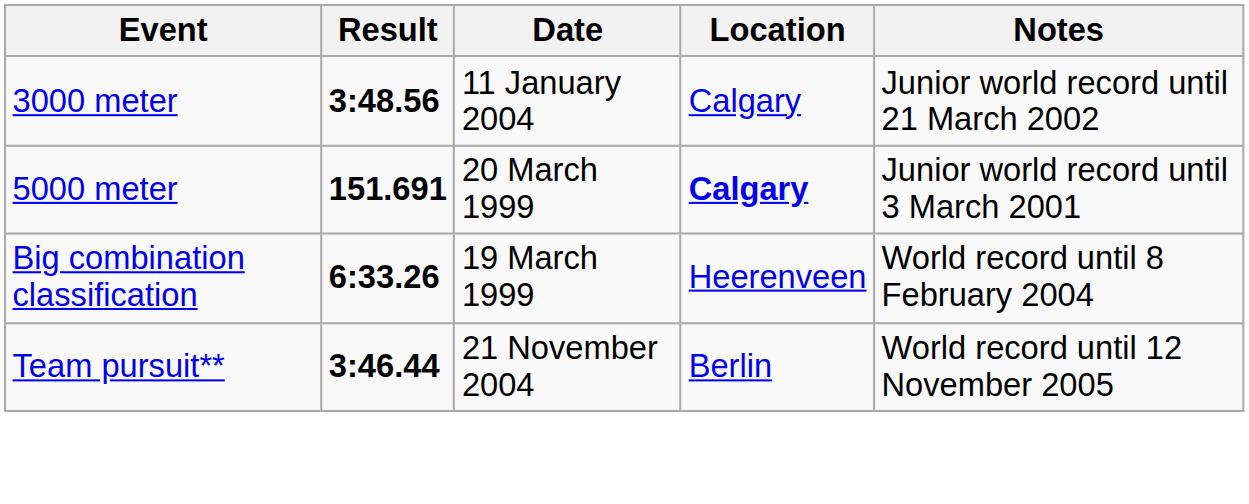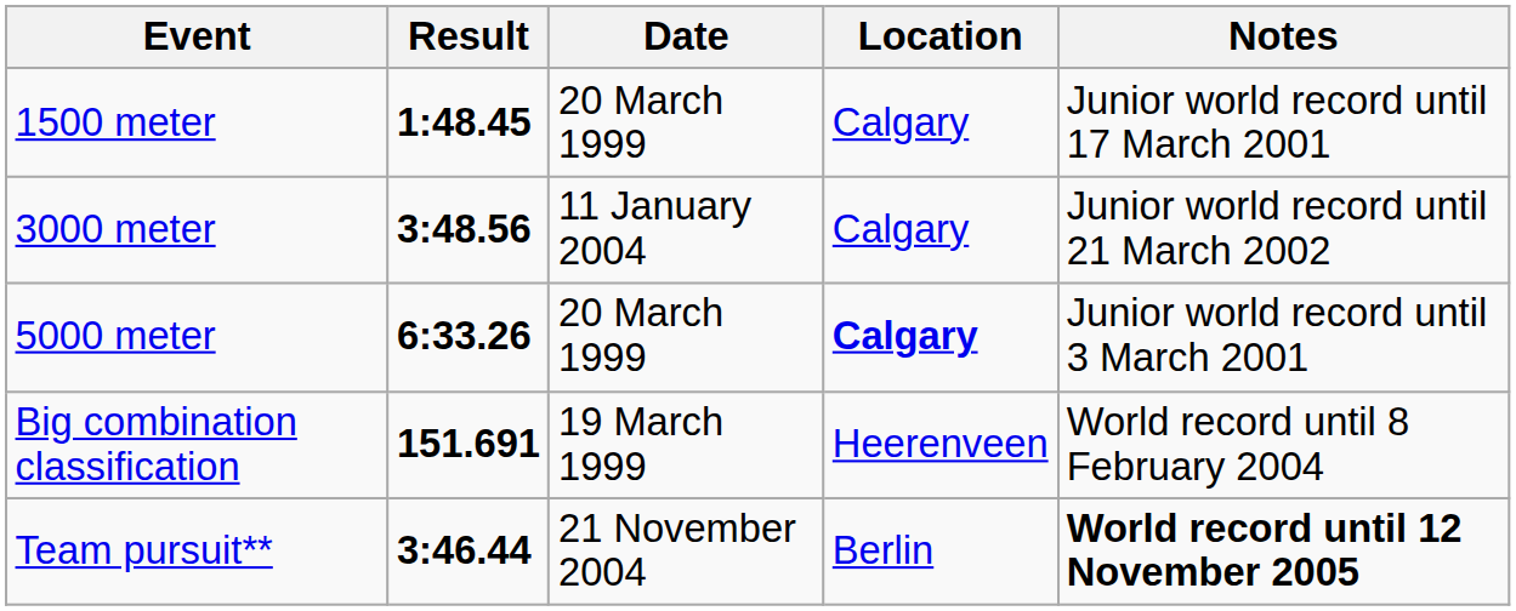 <table class="wikitable">
 <tr>
 <th>Event</th>
 <th>Result</th>
 <th>Date</th>
 <th>Location</th>
 <th>Notes</th>
+</tr>
+<tr>
+<td><a href='#'>1500 meter</a></td>
+<td><strong>1:48.45</strong></td>
+<td>20 March 1999</td>
+<td><a href='#'>Calgary</a></td>
+<td>Junior world record until 17 March 2001</td>
 </tr>
 <tr>
 <td><a href='#'>3000 meter</a></td>
 <td><strong>3:48.56</strong></td>
 <td>11 January 2004</td>
 <td><a href='#'>Calgary</a></td>
 <td>Junior world record until 21 March 2002</td>
 </tr>
 <tr>
 <td><a href='#'>5000 meter</a></td>
-<td><strong>151.691</strong></td>
+<td><strong>6:33.26</strong></td>
 <td>20 March 1999</td>
 <td><strong><a href='#'>Calgary</a></strong></td>
 <td>Junior world record until 3 March 2001</td>
 </tr>
 <tr>
 <td><a href='#'>Big combination classification</a></td>
-<td><strong>6:33.26</strong></td>
+<td><strong>151.691</strong></td>
 <td>19 March 1999</td>
 <td><a href='#'>Heerenveen</a></td>
 <td>World record until 8 February 2004</td>
 </tr>
 <tr>
 <td><a href='#'>Team pursuit**</a></td>
 <td><strong>3:46.44</strong></td>
 <td>21 November 2004</td>
 <td><a href='#'>Berlin</a></td>
-<td>World record until 12 November 2005</td>
+<td><strong>World record until 12 November 2005</strong></td>
 </tr>
 </table>
